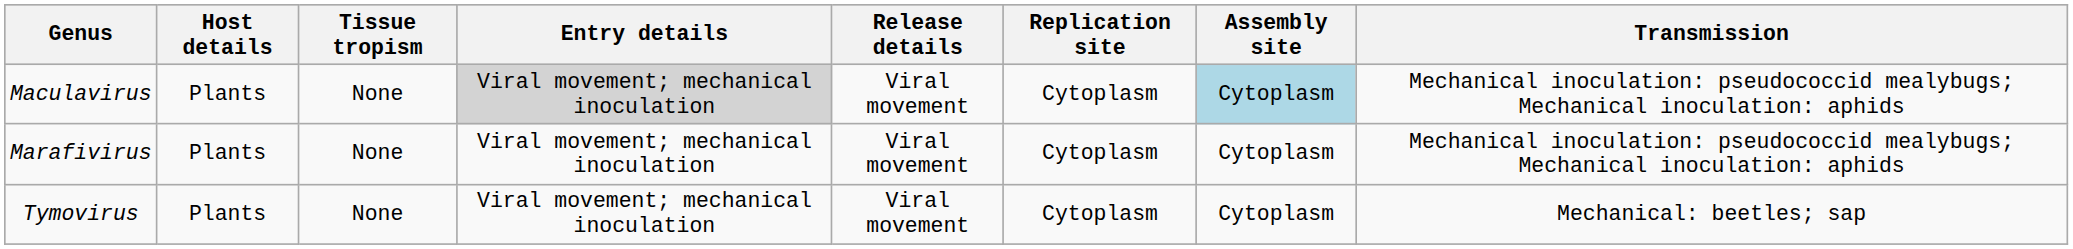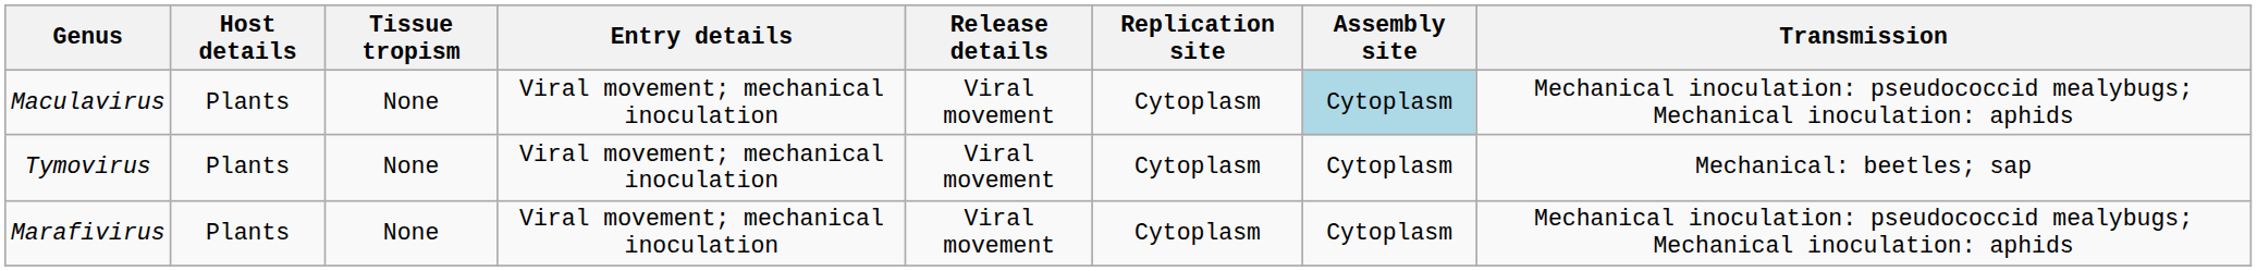 <table class="wikitable sortable" style="text-align:center">
 <tr>
 <th>Genus</th>
 <th>Host details</th>
 <th>Tissue tropism</th>
 <th>Entry details</th>
 <th>Release details</th>
 <th>Replication site</th>
 <th>Assembly site</th>
 <th>Transmission</th>
 </tr>
 <tr>
 <td><em>Maculavirus</em></td>
 <td>Plants</td>
 <td>None</td>
-<td style="background: lightgrey;">Viral movement; mechanical inoculation</td>
+<td>Viral movement; mechanical inoculation</td>
 <td>Viral movement</td>
 <td>Cytoplasm</td>
 <td style="background: lightblue;">Cytoplasm</td>
-<td>Mechanical inoculation: pseudococcid mealybugs; Mechanical inoculation: aphids</td>
-</tr>
-<tr>
-<td><em>Marafivirus</em></td>
-<td>Plants</td>
-<td>None</td>
-<td>Viral movement; mechanical inoculation</td>
-<td>Viral movement</td>
-<td>Cytoplasm</td>
-<td>Cytoplasm</td>
 <td>Mechanical inoculation: pseudococcid mealybugs; Mechanical inoculation: aphids</td>
 </tr>
 <tr>
 <td><em>Tymovirus</em></td>
 <td>Plants</td>
 <td>None</td>
 <td>Viral movement; mechanical inoculation</td>
 <td>Viral movement</td>
 <td>Cytoplasm</td>
 <td>Cytoplasm</td>
 <td>Mechanical: beetles; sap</td>
 </tr>
+<tr>
+<td><em>Marafivirus</em></td>
+<td>Plants</td>
+<td>None</td>
+<td>Viral movement; mechanical inoculation</td>
+<td>Viral movement</td>
+<td>Cytoplasm</td>
+<td>Cytoplasm</td>
+<td>Mechanical inoculation: pseudococcid mealybugs; Mechanical inoculation: aphids</td>
+</tr>
 </table>
